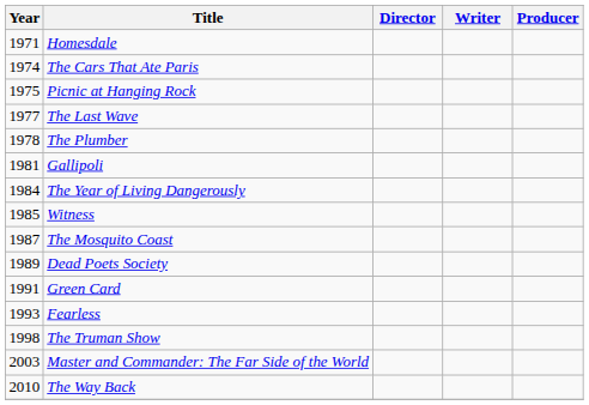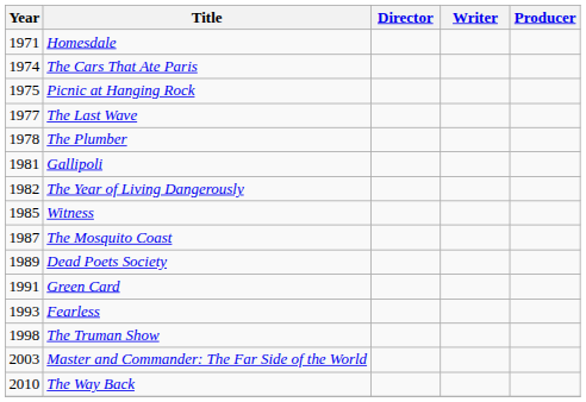 <table class="wikitable">
 <tr>
 <th>Year</th>
 <th>Title</th>
 <th width="65"><a href='#'>Director</a></th>
 <th width="65"><a href='#'>Writer</a></th>
 <th width="65"><a href='#'>Producer</a></th>
 </tr>
 <tr>
 <td>1971</td>
 <td><em><a href='#'>Homesdale</a></em></td>
 <td></td>
 <td></td>
 <td></td>
 </tr>
 <tr>
 <td>1974</td>
 <td><em><a href='#'>The Cars That Ate Paris</a></em></td>
 <td></td>
 <td></td>
 <td></td>
 </tr>
 <tr>
 <td>1975</td>
 <td><em><a href='#'>Picnic at Hanging Rock</a></em></td>
 <td></td>
 <td></td>
 <td></td>
 </tr>
 <tr>
 <td>1977</td>
 <td><em><a href='#'>The Last Wave</a></em></td>
 <td></td>
 <td></td>
 <td></td>
 </tr>
 <tr>
 <td>1978</td>
 <td><em><a href='#'>The Plumber</a></em></td>
 <td></td>
 <td></td>
 <td></td>
 </tr>
 <tr>
 <td>1981</td>
 <td><em><a href='#'>Gallipoli</a></em></td>
 <td></td>
 <td></td>
 <td></td>
 </tr>
 <tr>
-<td>1984</td>
+<td>1982</td>
 <td><em><a href='#'>The Year of Living Dangerously</a></em></td>
 <td></td>
 <td></td>
 <td></td>
 </tr>
 <tr>
 <td>1985</td>
 <td><em><a href='#'>Witness</a></em></td>
 <td></td>
 <td></td>
 <td></td>
 </tr>
 <tr>
 <td>1987</td>
 <td><em><a href='#'>The Mosquito Coast</a></em></td>
 <td></td>
 <td></td>
 <td></td>
 </tr>
 <tr>
 <td>1989</td>
 <td><em><a href='#'>Dead Poets Society</a></em></td>
 <td></td>
 <td></td>
 <td></td>
 </tr>
 <tr>
 <td>1991</td>
 <td><em><a href='#'>Green Card</a></em></td>
 <td></td>
 <td></td>
 <td></td>
 </tr>
 <tr>
 <td>1993</td>
 <td><em><a href='#'>Fearless</a></em></td>
 <td></td>
 <td></td>
 <td></td>
 </tr>
 <tr>
 <td>1998</td>
 <td><em><a href='#'>The Truman Show</a></em></td>
 <td></td>
 <td></td>
 <td></td>
 </tr>
 <tr>
 <td>2003</td>
 <td><em><a href='#'>Master and Commander: The Far Side of the World</a></em></td>
 <td></td>
 <td></td>
 <td></td>
 </tr>
 <tr>
 <td>2010</td>
 <td><em><a href='#'>The Way Back</a></em></td>
 <td></td>
 <td></td>
 <td></td>
 </tr>
 <tr>
 </tr>
 </table>
